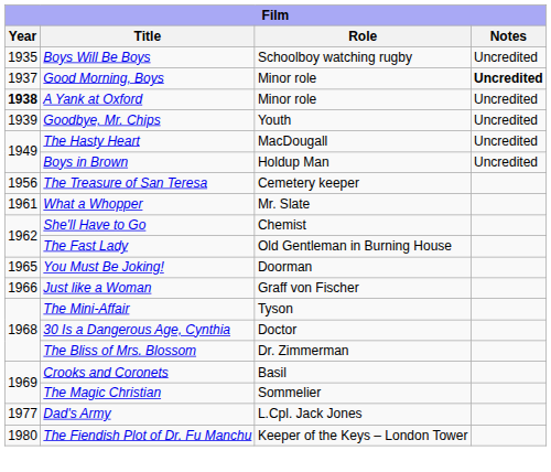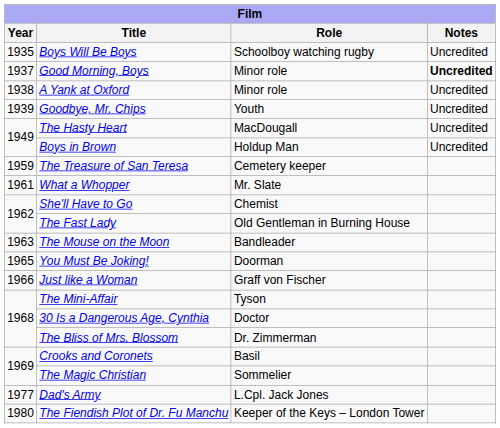 <table class="wikitable sortable">
 <tr>
 <th colspan="4" style="text-align:center; background:#a9a9f5;">Film</th>
 </tr>
 <tr>
 <th>Year</th>
 <th>Title</th>
 <th>Role</th>
 <th>Notes</th>
 </tr>
 <tr>
 <td>1935</td>
 <td><em><a href='#'>Boys Will Be Boys</a></em></td>
 <td>Schoolboy watching rugby</td>
 <td>Uncredited</td>
 </tr>
 <tr>
 <td>1937</td>
 <td><em><a href='#'>Good Morning, Boys</a></em></td>
 <td>Minor role</td>
 <td><strong>Uncredited</strong></td>
 </tr>
 <tr>
-<td><strong>1938</strong></td>
+<td>1938</td>
 <td><em><a href='#'>A Yank at Oxford</a></em></td>
 <td>Minor role</td>
 <td>Uncredited</td>
 </tr>
 <tr>
 <td>1939</td>
 <td><em><a href='#'>Goodbye, Mr. Chips</a></em></td>
 <td>Youth</td>
 <td>Uncredited</td>
 </tr>
 <tr>
 <td rowspan="2">1949</td>
 <td><em><a href='#'>The Hasty Heart</a></em></td>
 <td>MacDougall</td>
 <td>Uncredited</td>
 </tr>
 <tr>
 <td><em><a href='#'>Boys in Brown</a></em></td>
 <td>Holdup Man</td>
 <td>Uncredited</td>
 </tr>
 <tr>
-<td>1956</td>
+<td>1959</td>
 <td><em><a href='#'>The Treasure of San Teresa</a></em></td>
 <td>Cemetery keeper</td>
 <td></td>
 </tr>
 <tr>
 <td>1961</td>
 <td><em><a href='#'>What a Whopper</a></em></td>
 <td>Mr. Slate</td>
 <td></td>
 </tr>
 <tr>
 <td rowspan="2">1962</td>
 <td><em><a href='#'>She'll Have to Go</a></em></td>
 <td>Chemist</td>
 <td></td>
 </tr>
 <tr>
 <td><em><a href='#'>The Fast Lady</a></em></td>
 <td>Old Gentleman in Burning House</td>
+<td></td>
+</tr>
+<tr>
+<td>1963</td>
+<td><em><a href='#'>The Mouse on the Moon</a></em></td>
+<td>Bandleader</td>
 <td></td>
 </tr>
 <tr>
 <td>1965</td>
 <td><em><a href='#'>You Must Be Joking!</a></em></td>
 <td>Doorman</td>
 <td></td>
 </tr>
 <tr>
 <td>1966</td>
 <td><em><a href='#'>Just like a Woman</a></em></td>
 <td>Graff von Fischer</td>
 <td></td>
 </tr>
 <tr>
 <td rowspan="3">1968</td>
 <td><em><a href='#'>The Mini-Affair</a></em></td>
 <td>Tyson</td>
 <td></td>
 </tr>
 <tr>
 <td><em><a href='#'>30 Is a Dangerous Age, Cynthia</a></em></td>
 <td>Doctor</td>
 <td></td>
 </tr>
 <tr>
 <td><em><a href='#'>The Bliss of Mrs. Blossom</a></em></td>
 <td>Dr. Zimmerman</td>
 <td></td>
 </tr>
 <tr>
 <td rowspan="2">1969</td>
 <td><em><a href='#'>Crooks and Coronets</a></em></td>
 <td>Basil</td>
 <td></td>
 </tr>
 <tr>
 <td><em><a href='#'>The Magic Christian</a></em></td>
 <td>Sommelier</td>
 <td></td>
 </tr>
 <tr>
 <td>1977</td>
 <td><em><a href='#'>Dad's Army</a></em></td>
 <td>L.Cpl. Jack Jones</td>
 <td></td>
 </tr>
 <tr>
 <td>1980</td>
 <td><em><a href='#'>The Fiendish Plot of Dr. Fu Manchu</a></em></td>
 <td>Keeper of the Keys – London Tower</td>
 <td></td>
 </tr>
 </table>
